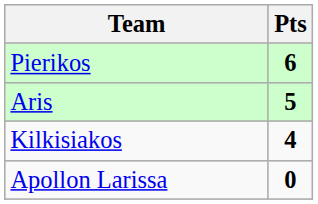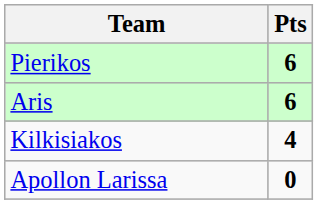 <table class="wikitable" style="text-align: center;">
 <tr>
 <th width=165>Team</th>
 <th width=20>Pts</th>
 </tr>
 <tr bgcolor="#ccffcc">
 <td align=left><a href='#'>Pierikos</a></td>
 <td><strong>6</strong></td>
 </tr>
 <tr bgcolor="#ccffcc">
 <td align=left><a href='#'>Aris</a></td>
-<td><strong>5</strong></td>
+<td><strong>6</strong></td>
 </tr>
 <tr>
 <td align=left><a href='#'>Kilkisiakos</a></td>
 <td><strong>4</strong></td>
 </tr>
 <tr>
 <td align=left><a href='#'>Apollon Larissa</a></td>
 <td><strong>0</strong></td>
 </tr>
 </table>
